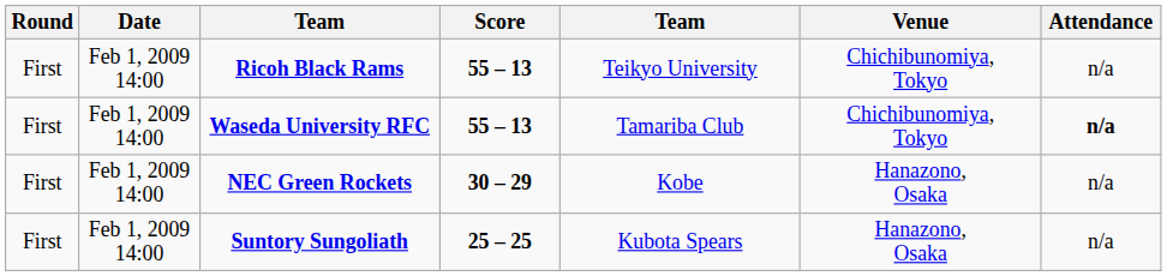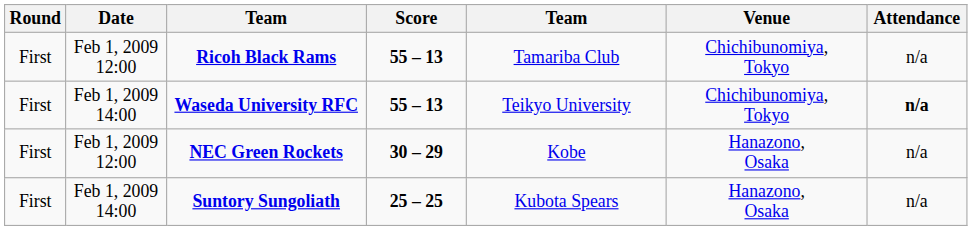 <table class="wikitable" style="text-align: center;">
 <tr>
 <th width=5%>Round</th>
 <th width=10%>Date</th>
 <th width=20%>Team</th>
 <th width=10%>Score</th>
 <th width=20%>Team</th>
 <th width=20%>Venue</th>
 <th width=10%>Attendance</th>
 </tr>
 <tr>
 <td>First</td>
-<td>Feb 1, 2009 14:00<br></td>
+<td>Feb 1, 2009 12:00<br></td>
 <td><strong><a href='#'>Ricoh Black Rams</a></strong></td>
 <td><strong>55 – 13</strong><br></td>
-<td><a href='#'>Teikyo University</a></td>
+<td><a href='#'>Tamariba Club</a></td>
 <td><a href='#'>Chichibunomiya</a>,<br><a href='#'>Tokyo</a></td>
 <td>n/a</td>
 </tr>
 <tr>
 <td>First</td>
 <td>Feb 1, 2009 14:00<br></td>
 <td><strong><a href='#'>Waseda University RFC</a></strong></td>
 <td><strong>55 – 13</strong><br></td>
-<td><a href='#'>Tamariba Club</a></td>
+<td><a href='#'>Teikyo University</a></td>
 <td><a href='#'>Chichibunomiya</a>,<br><a href='#'>Tokyo</a></td>
 <td><strong>n/a</strong></td>
 </tr>
 <tr>
 <td>First</td>
-<td>Feb 1, 2009 14:00<br></td>
+<td>Feb 1, 2009 12:00<br></td>
 <td><strong><a href='#'>NEC Green Rockets</a></strong></td>
 <td><strong>30 – 29</strong><br></td>
 <td><a href='#'>Kobe</a></td>
 <td><a href='#'>Hanazono</a>,<br><a href='#'>Osaka</a></td>
 <td>n/a</td>
 </tr>
 <tr>
 <td>First</td>
 <td>Feb 1, 2009 14:00<br></td>
 <td><strong><a href='#'>Suntory Sungoliath</a></strong></td>
 <td><strong>25 – 25</strong><br></td>
 <td><a href='#'>Kubota Spears</a></td>
 <td><a href='#'>Hanazono</a>,<br><a href='#'>Osaka</a></td>
 <td>n/a</td>
 </tr>
 </table>
